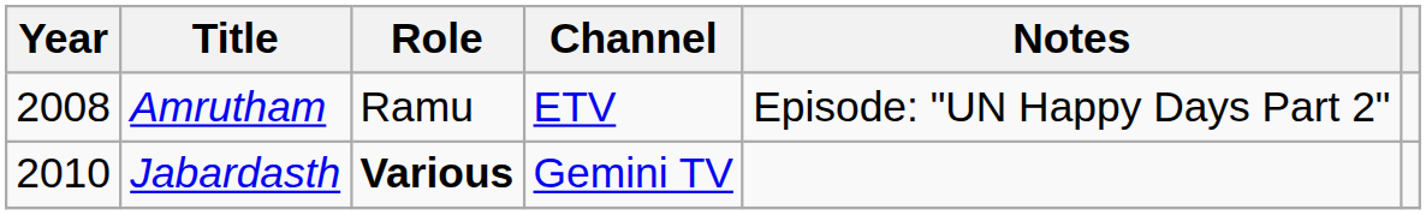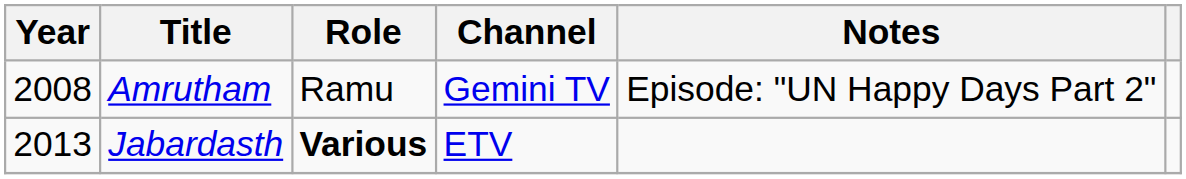 <table class="wikitable sortable">
 <tr>
 <th scope="col">Year</th>
 <th scope="col">Title</th>
 <th scope="col">Role</th>
 <th scope="col">Channel</th>
 <th scope="col" class="unsortable">Notes</th>
 <th scope="col" class="unsortable"></th>
 </tr>
 <tr>
 <td>2008</td>
 <td><em><a href='#'>Amrutham</a></em></td>
 <td>Ramu</td>
-<td><a href='#'>ETV</a></td>
+<td><a href='#'>Gemini TV</a></td>
 <td>Episode: "UN Happy Days Part 2"</td>
 <td></td>
 </tr>
 <tr>
-<td>2010</td>
+<td>2013</td>
 <td><em><a href='#'>Jabardasth</a></em></td>
 <td><strong>Various</strong></td>
-<td><a href='#'>Gemini TV</a></td>
+<td><a href='#'>ETV</a></td>
 <td></td>
 <td></td>
 </tr>
 <tr>
 </tr>
 </table>
